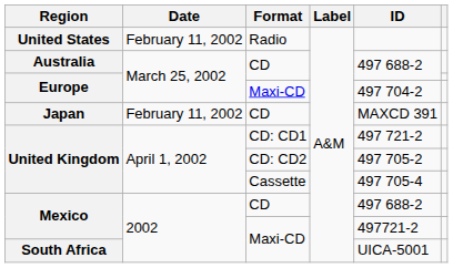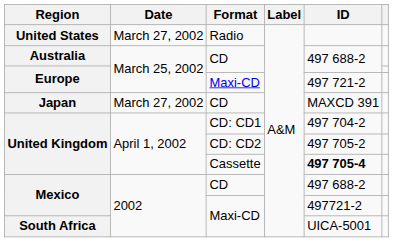 <table class="wikitable plainrowheaders">
 <tr>
 <th scope="col">Region</th>
 <th scope="col">Date</th>
 <th scope="col">Format</th>
 <th scope="col">Label</th>
 <th scope="col">ID</th>
 <th scope="col"></th>
 </tr>
 <tr>
 <th scope="row">United States</th>
-<td>February 11, 2002</td>
+<td>March 27, 2002</td>
 <td>Radio</td>
 <td rowspan="12">A&M</td>
 <td></td>
 <td align="center"></td>
 </tr>
 <tr>
 <th scope="row">Australia</th>
 <td rowspan="3">March 25, 2002</td>
 <td rowspan="2">CD</td>
 <td rowspan="2">497 688-2</td>
 <td align="center"></td>
 </tr>
 <tr>
 <th scope="row" rowspan="2">Europe</th>
 <td align="center"></td>
 </tr>
 <tr>
 <td><a href='#'>Maxi-CD</a></td>
-<td>497 704-2</td>
+<td>497 721-2</td>
 <td align="center"></td>
 </tr>
 <tr>
 <th scope="row">Japan</th>
-<td>February 11, 2002</td>
+<td>March 27, 2002</td>
 <td>CD</td>
 <td>MAXCD 391</td>
 <td align="center"></td>
 </tr>
 <tr>
 <th scope="row" rowspan="3">United Kingdom</th>
 <td rowspan="3">April 1, 2002</td>
 <td>CD: CD1</td>
-<td>497 721-2</td>
+<td>497 704-2</td>
 <td align="center"></td>
 </tr>
 <tr>
 <td>CD: CD2</td>
 <td>497 705-2</td>
 <td align="center"></td>
 </tr>
 <tr>
 <td>Cassette</td>
-<td>497 705-4</td>
+<td><strong>497 705-4</strong></td>
 <td align="center"></td>
 </tr>
 <tr>
 <th scope="row" rowspan="2">Mexico</th>
 <td rowspan="3">2002</td>
 <td>CD</td>
 <td>497 688-2</td>
 <td align="center"></td>
 </tr>
 <tr>
 <td rowspan="2">Maxi-CD</td>
 <td>497721-2</td>
 <td align="center"></td>
 </tr>
 <tr>
 <th scope="row">South Africa</th>
 <td>UICA-5001</td>
 <td align="center"></td>
 </tr>
 </table>
